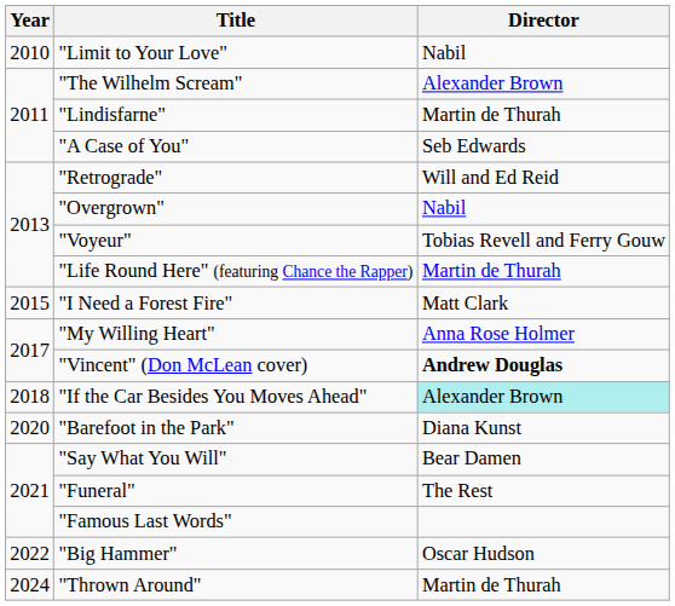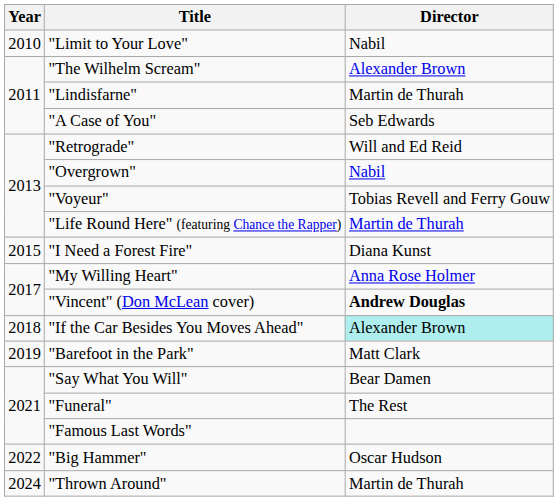 <table class="wikitable">
 <tr>
 <th>Year</th>
 <th>Title</th>
 <th>Director</th>
 </tr>
 <tr>
 <td>2010</td>
 <td>"Limit to Your Love"</td>
 <td>Nabil</td>
 </tr>
 <tr>
 <td rowspan="3">2011</td>
 <td>"The Wilhelm Scream"</td>
 <td><a href='#'>Alexander Brown</a></td>
 </tr>
 <tr>
 <td>"Lindisfarne"</td>
 <td>Martin de Thurah</td>
 </tr>
 <tr>
 <td>"A Case of You"</td>
 <td>Seb Edwards</td>
 </tr>
 <tr>
 <td rowspan="4">2013</td>
 <td>"Retrograde"</td>
 <td>Will and Ed Reid</td>
 </tr>
 <tr>
 <td>"Overgrown"</td>
 <td><a href='#'>Nabil</a></td>
 </tr>
 <tr>
 <td>"Voyeur"</td>
 <td>Tobias Revell and Ferry Gouw</td>
 </tr>
 <tr>
 <td>"Life Round Here" <small>(featuring <a href='#'>Chance the Rapper</a>)</small></td>
 <td><a href='#'>Martin de Thurah</a></td>
 </tr>
 <tr>
 <td>2015</td>
 <td>"I Need a Forest Fire"</td>
-<td>Matt Clark</td>
+<td>Diana Kunst</td>
 </tr>
 <tr>
 <td rowspan="2">2017</td>
 <td>"My Willing Heart"</td>
 <td><a href='#'>Anna Rose Holmer</a></td>
 </tr>
 <tr>
 <td>"Vincent" (<a href='#'>Don McLean</a> cover)</td>
 <td><strong>Andrew Douglas</strong></td>
 </tr>
 <tr>
 <td>2018</td>
 <td>"If the Car Besides You Moves Ahead"</td>
 <td style="background: paleturquoise;">Alexander Brown</td>
 </tr>
 <tr>
-<td>2020</td>
+<td>2019</td>
 <td>"Barefoot in the Park" </td>
-<td>Diana Kunst</td>
+<td>Matt Clark</td>
 </tr>
 <tr>
 <td rowspan="3">2021</td>
 <td>"Say What You Will"</td>
 <td>Bear Damen</td>
 </tr>
 <tr>
 <td>"Funeral" </td>
 <td>The Rest</td>
 </tr>
 <tr>
 <td>"Famous Last Words"</td>
 <td></td>
 </tr>
 <tr>
 <td>2022</td>
 <td>"Big Hammer"</td>
 <td>Oscar Hudson</td>
 </tr>
 <tr>
 <td>2024</td>
 <td>"Thrown Around"</td>
 <td>Martin de Thurah</td>
 </tr>
 </table>
